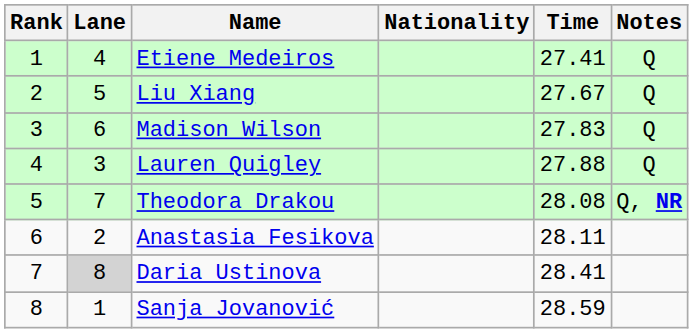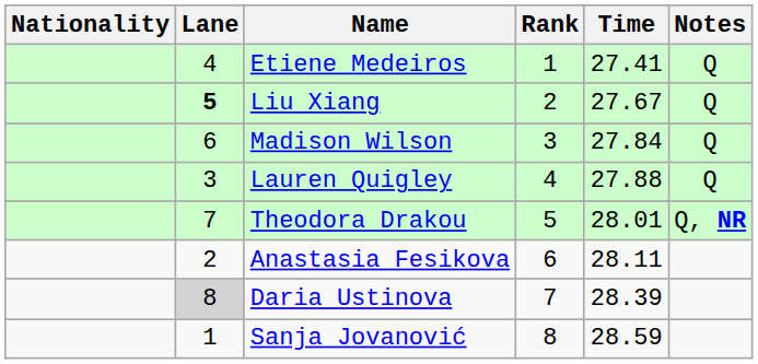 <table class="wikitable sortable" style="text-align:center">
 <tr>
-<th>Rank</th>
+<th>Nationality</th>
 <th>Lane</th>
 <th>Name</th>
-<th>Nationality</th>
+<th>Rank</th>
 <th>Time</th>
 <th>Notes</th>
 </tr>
 <tr bgcolor=ccffcc>
-<td>1</td>
+<td align=left></td>
 <td>4</td>
 <td align=left><a href='#'>Etiene Medeiros</a></td>
-<td align=left></td>
+<td>1</td>
 <td>27.41</td>
 <td>Q</td>
 </tr>
 <tr bgcolor=ccffcc>
+<td align=left></td>
+<td><strong>5</strong></td>
+<td align=left><a href='#'>Liu Xiang</a></td>
 <td>2</td>
-<td>5</td>
-<td align=left><a href='#'>Liu Xiang</a></td>
-<td align=left></td>
 <td>27.67</td>
 <td>Q</td>
 </tr>
 <tr bgcolor=ccffcc>
-<td>3</td>
+<td align=left></td>
 <td>6</td>
 <td align=left><a href='#'>Madison Wilson</a></td>
-<td align=left></td>
-<td>27.83</td>
+<td>3</td>
+<td>27.84</td>
 <td>Q</td>
 </tr>
 <tr bgcolor=ccffcc>
-<td>4</td>
+<td align=left></td>
 <td>3</td>
 <td align=left><a href='#'>Lauren Quigley</a></td>
-<td align=left></td>
+<td>4</td>
 <td>27.88</td>
 <td>Q</td>
 </tr>
 <tr bgcolor=ccffcc>
-<td>5</td>
+<td align=left></td>
 <td>7</td>
 <td align=left><a href='#'>Theodora Drakou</a></td>
-<td align=left></td>
-<td>28.08</td>
+<td>5</td>
+<td>28.01</td>
 <td>Q, <strong><a href='#'>NR</a></strong></td>
 </tr>
 <tr>
-<td>6</td>
+<td align=left></td>
 <td>2</td>
 <td align=left><a href='#'>Anastasia Fesikova</a></td>
-<td align=left></td>
+<td>6</td>
 <td>28.11</td>
 <td></td>
 </tr>
 <tr>
-<td>7</td>
+<td align=left></td>
 <td style="background: lightgrey;">8</td>
 <td align=left><a href='#'>Daria Ustinova</a></td>
-<td align=left></td>
-<td>28.41</td>
+<td>7</td>
+<td>28.39</td>
 <td></td>
 </tr>
 <tr>
-<td>8</td>
+<td align=left></td>
 <td>1</td>
 <td align=left><a href='#'>Sanja Jovanović</a></td>
-<td align=left></td>
+<td>8</td>
 <td>28.59</td>
 <td></td>
 </tr>
 </table>
